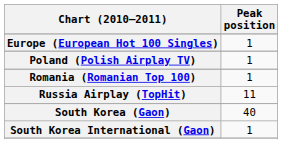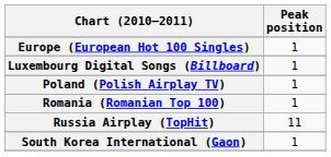 <table class="wikitable sortable plainrowheaders">
 <tr>
 <th>Chart (2010–2011)</th>
 <th>Peak<br>position</th>
 </tr>
 <tr>
 </tr>
 <tr>
 </tr>
 <tr>
 </tr>
 <tr>
 </tr>
 <tr>
 </tr>
 <tr>
 </tr>
 <tr>
 </tr>
 <tr>
 </tr>
 <tr>
 </tr>
 <tr>
 <th scope="row">Europe (<a href='#'>European Hot 100 Singles</a>)</th>
 <td style="text-align:center;">1</td>
 </tr>
 <tr>
 </tr>
 <tr>
 </tr>
 <tr>
 </tr>
 <tr>
 </tr>
 <tr>
 </tr>
 <tr>
 </tr>
 <tr>
 </tr>
 <tr>
 </tr>
 <tr>
 </tr>
 <tr>
+<th scope="row">Luxembourg Digital Songs (<em><a href='#'>Billboard</a></em>)</th>
+<td style="text-align:center;">1</td>
+</tr>
+<tr>
 </tr>
 <tr>
 </tr>
 <tr>
 </tr>
 <tr>
 </tr>
 <tr>
 <th scope="row">Poland (<a href='#'>Polish Airplay TV</a>)</th>
 <td style="text-align:center;">1</td>
 </tr>
 <tr>
 </tr>
 <tr>
 <th scope="row">Romania (<a href='#'>Romanian Top 100</a>)</th>
 <td style="text-align:center;">1</td>
 </tr>
 <tr>
 <th scope="row">Russia Airplay (<a href='#'>TopHit</a>)</th>
 <td style="text-align:center;">11</td>
 </tr>
 <tr>
 </tr>
 <tr>
 </tr>
 <tr>
-<th scope="row">South Korea (<a href='#'>Gaon</a>)</th>
-<td style="text-align:center;">40</td>
-</tr>
-<tr>
 <th scope="row">South Korea International (<a href='#'>Gaon</a>)</th>
 <td style="text-align:center;">1</td>
 </tr>
 <tr>
 </tr>
 <tr>
 </tr>
 <tr>
 </tr>
 <tr>
 </tr>
 <tr>
 </tr>
 <tr>
 </tr>
 <tr>
 </tr>
 <tr>
 </tr>
 <tr>
 </tr>
 </table>
